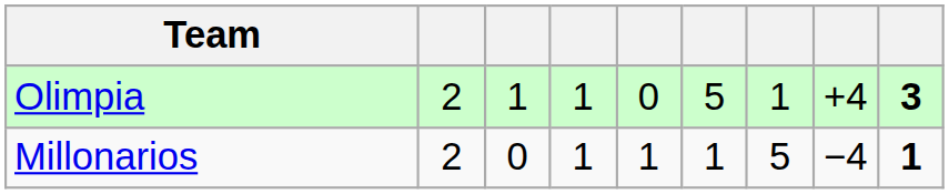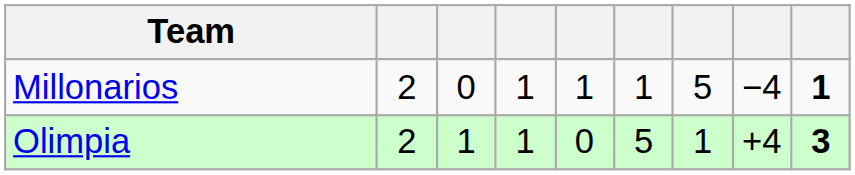 <table class="wikitable" style="text-align: center;">
 <tr>
 <th width=165>Team</th>
 <th width=20></th>
 <th width=20></th>
 <th width=20></th>
 <th width=20></th>
 <th width=20></th>
 <th width=20></th>
 <th width=20></th>
 <th width=20></th>
 </tr>
+<tr>
+<td align=left> <a href='#'>Millonarios</a></td>
+<td>2</td>
+<td>0</td>
+<td>1</td>
+<td>1</td>
+<td>1</td>
+<td>5</td>
+<td>−4</td>
+<td><strong>1</strong></td>
+</tr>
 <tr bgcolor=#CCFFCC>
 <td align=left> <a href='#'>Olimpia</a></td>
 <td>2</td>
 <td>1</td>
 <td>1</td>
 <td>0</td>
 <td>5</td>
 <td>1</td>
 <td>+4</td>
 <td><strong>3</strong></td>
 </tr>
-<tr>
-<td align=left> <a href='#'>Millonarios</a></td>
-<td>2</td>
-<td>0</td>
-<td>1</td>
-<td>1</td>
-<td>1</td>
-<td>5</td>
-<td>−4</td>
-<td><strong>1</strong></td>
-</tr>
 </table>
